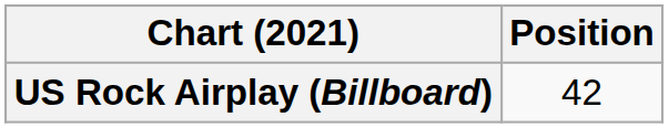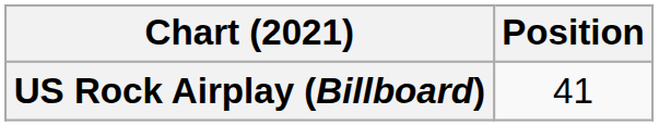 <table class="wikitable plainrowheaders" style="text-align:center">
 <tr>
 <th scope="col">Chart (2021)</th>
 <th scope="col">Position</th>
 </tr>
 <tr>
 <th scope="row">US Rock Airplay (<em>Billboard</em>)</th>
-<td>42</td>
+<td>41</td>
 </tr>
 </table>
